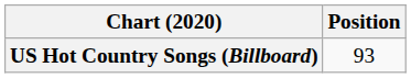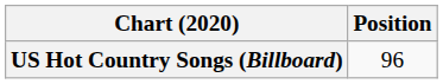 <table class="wikitable plainrowheaders" style="text-align:center">
 <tr>
 <th scope="col">Chart (2020)</th>
 <th scope="col">Position</th>
 </tr>
 <tr>
 <th scope="row">US Hot Country Songs (<em>Billboard</em>)</th>
-<td>93</td>
+<td>96</td>
 </tr>
 </table>
